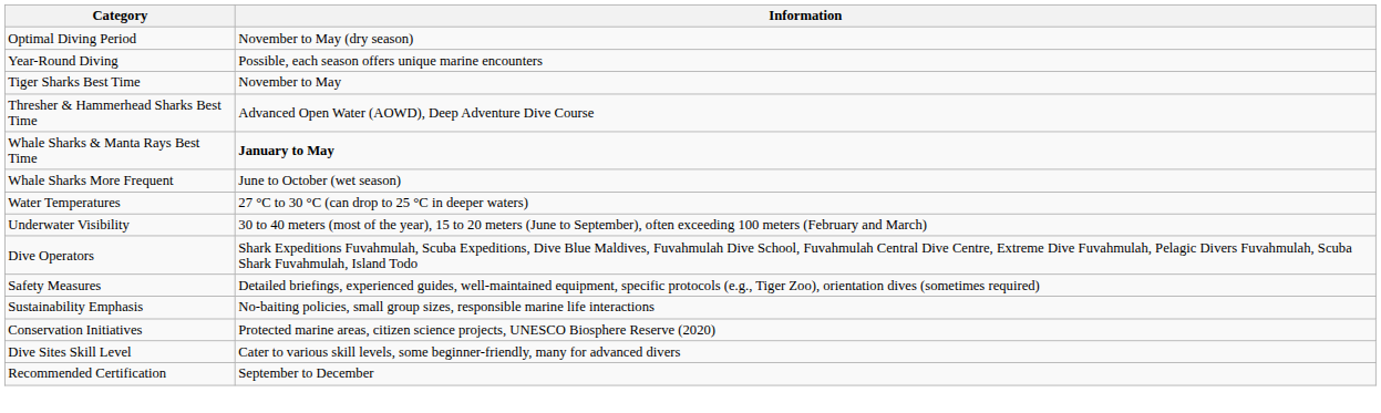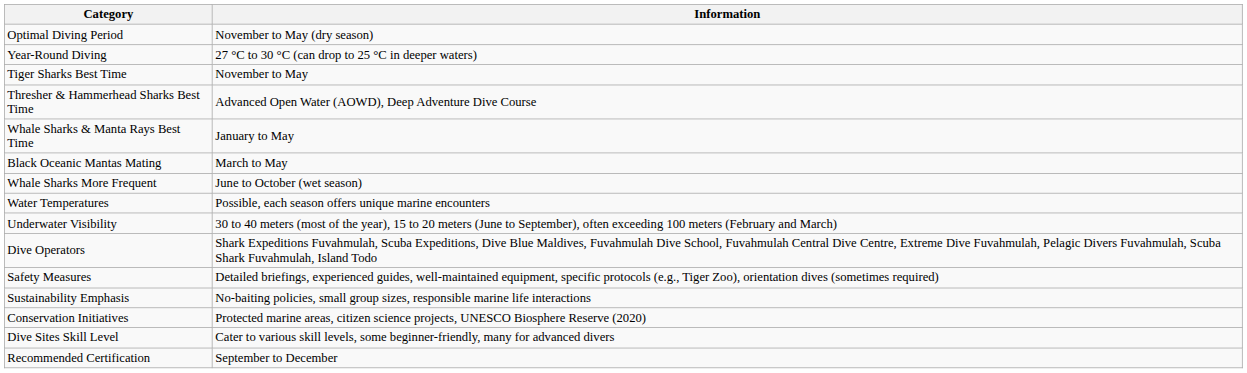 <table class="wikitable">
 <tr>
 <th>Category</th>
 <th>Information</th>
 </tr>
 <tr>
 <td>Optimal Diving Period</td>
 <td>November to May (dry season)</td>
 </tr>
 <tr>
 <td>Year-Round Diving</td>
-<td>Possible, each season offers unique marine encounters</td>
+<td>27 °C to 30 °C (can drop to 25 °C in deeper waters)</td>
 </tr>
 <tr>
 <td>Tiger Sharks Best Time</td>
 <td>November to May</td>
 </tr>
 <tr>
 <td>Thresher & Hammerhead Sharks Best Time</td>
 <td>Advanced Open Water (AOWD), Deep Adventure Dive Course</td>
 </tr>
 <tr>
 <td>Whale Sharks & Manta Rays Best Time</td>
-<td><strong>January to May</strong></td>
+<td>January to May</td>
+</tr>
+<tr>
+<td>Black Oceanic Mantas Mating</td>
+<td>March to May</td>
 </tr>
 <tr>
 <td>Whale Sharks More Frequent</td>
 <td>June to October (wet season)</td>
 </tr>
 <tr>
 <td>Water Temperatures</td>
-<td>27 °C to 30 °C (can drop to 25 °C in deeper waters)</td>
+<td>Possible, each season offers unique marine encounters</td>
 </tr>
 <tr>
 <td>Underwater Visibility</td>
 <td>30 to 40 meters (most of the year), 15 to 20 meters (June to September), often exceeding 100 meters (February and March)</td>
 </tr>
 <tr>
 <td>Dive Operators</td>
 <td>Shark Expeditions Fuvahmulah, Scuba Expeditions, Dive Blue Maldives, Fuvahmulah Dive School, Fuvahmulah Central Dive Centre, Extreme Dive Fuvahmulah, Pelagic Divers Fuvahmulah, Scuba Shark Fuvahmulah, Island Todo</td>
 </tr>
 <tr>
 <td>Safety Measures</td>
 <td>Detailed briefings, experienced guides, well-maintained equipment, specific protocols (e.g., Tiger Zoo), orientation dives (sometimes required)</td>
 </tr>
 <tr>
 <td>Sustainability Emphasis</td>
 <td>No-baiting policies, small group sizes, responsible marine life interactions</td>
 </tr>
 <tr>
 <td>Conservation Initiatives</td>
 <td>Protected marine areas, citizen science projects, UNESCO Biosphere Reserve (2020)</td>
 </tr>
 <tr>
 <td>Dive Sites Skill Level</td>
 <td>Cater to various skill levels, some beginner-friendly, many for advanced divers</td>
 </tr>
 <tr>
 <td>Recommended Certification</td>
 <td>September to December</td>
 </tr>
 </table>
